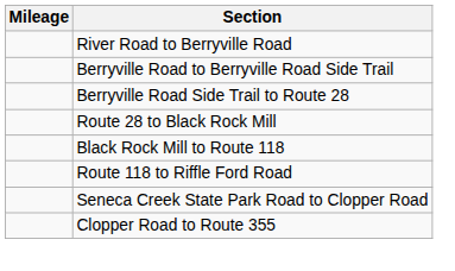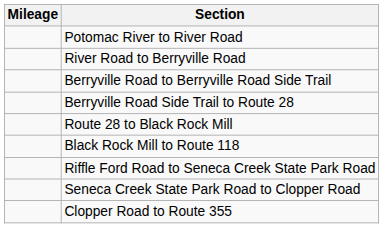 <table class="wikitable">
 <tr>
 <th>Mileage</th>
 <th>Section</th>
+</tr>
+<tr>
+<td></td>
+<td>Potomac River to River Road</td>
 </tr>
 <tr>
 <td></td>
 <td>River Road to Berryville Road</td>
 </tr>
 <tr>
 <td></td>
 <td>Berryville Road to Berryville Road Side Trail</td>
 </tr>
 <tr>
 <td></td>
 <td>Berryville Road Side Trail to Route 28</td>
 </tr>
 <tr>
 <td></td>
 <td>Route 28 to Black Rock Mill</td>
 </tr>
 <tr>
 <td></td>
 <td>Black Rock Mill to Route 118</td>
 </tr>
 <tr>
 <td></td>
-<td>Route 118 to Riffle Ford Road</td>
+<td>Riffle Ford Road to Seneca Creek State Park Road</td>
 </tr>
 <tr>
 <td></td>
 <td>Seneca Creek State Park Road to Clopper Road</td>
 </tr>
 <tr>
 <td></td>
 <td>Clopper Road to Route 355</td>
 </tr>
 </table>
